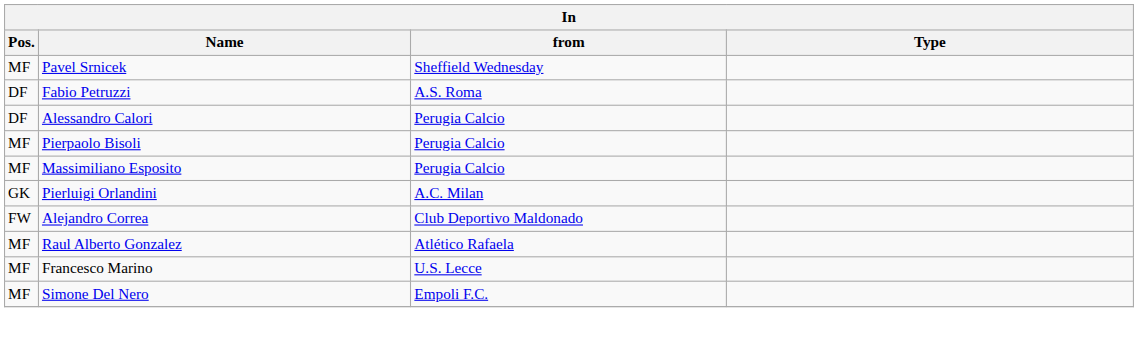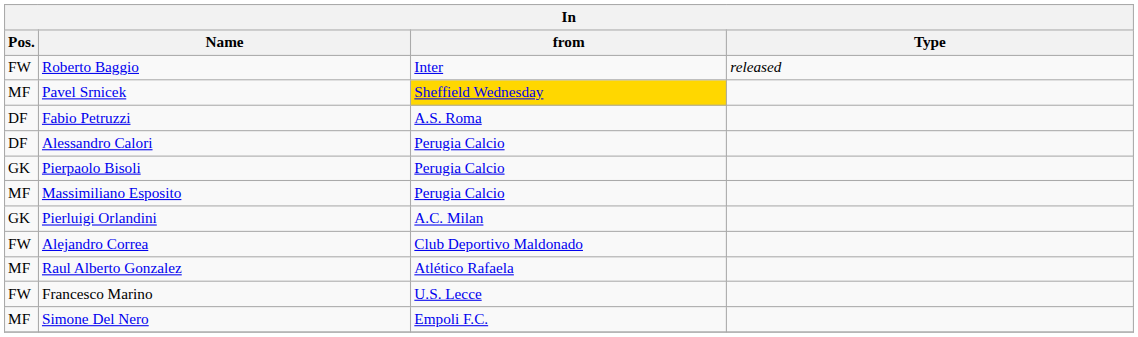 <table class="wikitable" style="font-size:90%;">
 <tr>
 <th colspan="4">In </th>
 </tr>
 <tr>
 <th width=3%>Pos.</th>
 <th width=33%>Name</th>
 <th width=28%>from</th>
 <th width=36%>Type</th>
 </tr>
 <tr>
+<td>FW</td>
+<td><a href='#'>Roberto Baggio</a></td>
+<td><a href='#'>Inter</a></td>
+<td><em>released</em></td>
+</tr>
+<tr>
 <td>MF</td>
 <td><a href='#'>Pavel Srnicek</a></td>
-<td><a href='#'>Sheffield Wednesday</a></td>
+<td style="background: gold;"><a href='#'>Sheffield Wednesday</a></td>
 <td></td>
 </tr>
 <tr>
 <td>DF</td>
 <td><a href='#'>Fabio Petruzzi</a></td>
 <td><a href='#'>A.S. Roma</a></td>
 <td></td>
 </tr>
 <tr>
 <td>DF</td>
 <td><a href='#'>Alessandro Calori</a></td>
 <td><a href='#'>Perugia Calcio</a></td>
 <td></td>
 </tr>
 <tr>
-<td>MF</td>
+<td>GK</td>
 <td><a href='#'>Pierpaolo Bisoli</a></td>
 <td><a href='#'>Perugia Calcio</a></td>
 <td></td>
 </tr>
 <tr>
 <td>MF</td>
 <td><a href='#'>Massimiliano Esposito</a></td>
 <td><a href='#'>Perugia Calcio</a></td>
 <td></td>
 </tr>
 <tr>
 <td>GK</td>
 <td><a href='#'>Pierluigi Orlandini</a></td>
 <td><a href='#'>A.C. Milan</a></td>
 <td></td>
 </tr>
 <tr>
 <td>FW</td>
 <td><a href='#'>Alejandro Correa</a></td>
 <td><a href='#'>Club Deportivo Maldonado</a></td>
 <td></td>
 </tr>
 <tr>
 <td>MF</td>
 <td><a href='#'>Raul Alberto Gonzalez</a></td>
 <td><a href='#'>Atlético Rafaela</a></td>
 <td></td>
 </tr>
 <tr>
-<td>MF</td>
+<td>FW</td>
 <td>Francesco Marino</td>
 <td><a href='#'>U.S. Lecce</a></td>
 <td></td>
 </tr>
 <tr>
 <td>MF</td>
 <td><a href='#'>Simone Del Nero</a></td>
 <td><a href='#'>Empoli F.C.</a></td>
 <td></td>
 </tr>
 <tr>
 </tr>
 </table>
